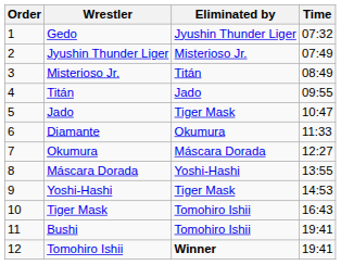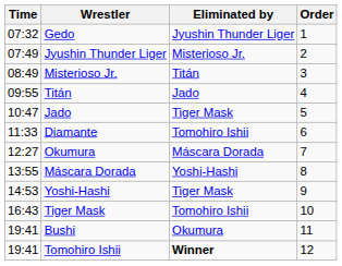 <table class="wikitable">
 <tr>
-<th>Order</th>
+<th>Time</th>
 <th>Wrestler</th>
 <th>Eliminated by</th>
-<th>Time</th>
+<th>Order</th>
 </tr>
 <tr>
-<td>1</td>
+<td>07:32</td>
 <td><a href='#'>Gedo</a></td>
 <td><a href='#'>Jyushin Thunder Liger</a></td>
-<td>07:32</td>
+<td>1</td>
 </tr>
 <tr>
-<td>2</td>
+<td>07:49</td>
 <td><a href='#'>Jyushin Thunder Liger</a></td>
 <td><a href='#'>Misterioso Jr.</a></td>
-<td>07:49</td>
+<td>2</td>
 </tr>
 <tr>
-<td>3</td>
+<td>08:49</td>
 <td><a href='#'>Misterioso Jr.</a></td>
 <td><a href='#'>Titán</a></td>
-<td>08:49</td>
+<td>3</td>
 </tr>
 <tr>
-<td>4</td>
+<td>09:55</td>
 <td><a href='#'>Titán</a></td>
 <td><a href='#'>Jado</a></td>
-<td>09:55</td>
+<td>4</td>
 </tr>
 <tr>
-<td>5</td>
+<td>10:47</td>
 <td><a href='#'>Jado</a></td>
 <td><a href='#'>Tiger Mask</a></td>
-<td>10:47</td>
+<td>5</td>
 </tr>
 <tr>
+<td>11:33</td>
+<td><a href='#'>Diamante</a></td>
+<td><a href='#'>Tomohiro Ishii</a></td>
 <td>6</td>
-<td><a href='#'>Diamante</a></td>
-<td><a href='#'>Okumura</a></td>
-<td>11:33</td>
 </tr>
 <tr>
-<td>7</td>
+<td>12:27</td>
 <td><a href='#'>Okumura</a></td>
 <td><a href='#'>Máscara Dorada</a></td>
-<td>12:27</td>
+<td>7</td>
 </tr>
 <tr>
-<td>8</td>
+<td>13:55</td>
 <td><a href='#'>Máscara Dorada</a></td>
 <td><a href='#'>Yoshi-Hashi</a></td>
-<td>13:55</td>
+<td>8</td>
 </tr>
 <tr>
-<td>9</td>
+<td>14:53</td>
 <td><a href='#'>Yoshi-Hashi</a></td>
 <td><a href='#'>Tiger Mask</a></td>
-<td>14:53</td>
+<td>9</td>
 </tr>
 <tr>
-<td>10</td>
+<td>16:43</td>
 <td><a href='#'>Tiger Mask</a></td>
 <td><a href='#'>Tomohiro Ishii</a></td>
-<td>16:43</td>
+<td>10</td>
 </tr>
 <tr>
+<td>19:41</td>
+<td><a href='#'>Bushi</a></td>
+<td><a href='#'>Okumura</a></td>
 <td>11</td>
-<td><a href='#'>Bushi</a></td>
-<td><a href='#'>Tomohiro Ishii</a></td>
-<td>19:41</td>
 </tr>
 <tr>
-<td>12</td>
+<td>19:41</td>
 <td><a href='#'>Tomohiro Ishii</a></td>
 <td><strong>Winner</strong></td>
-<td>19:41</td>
+<td>12</td>
 </tr>
 </table>
